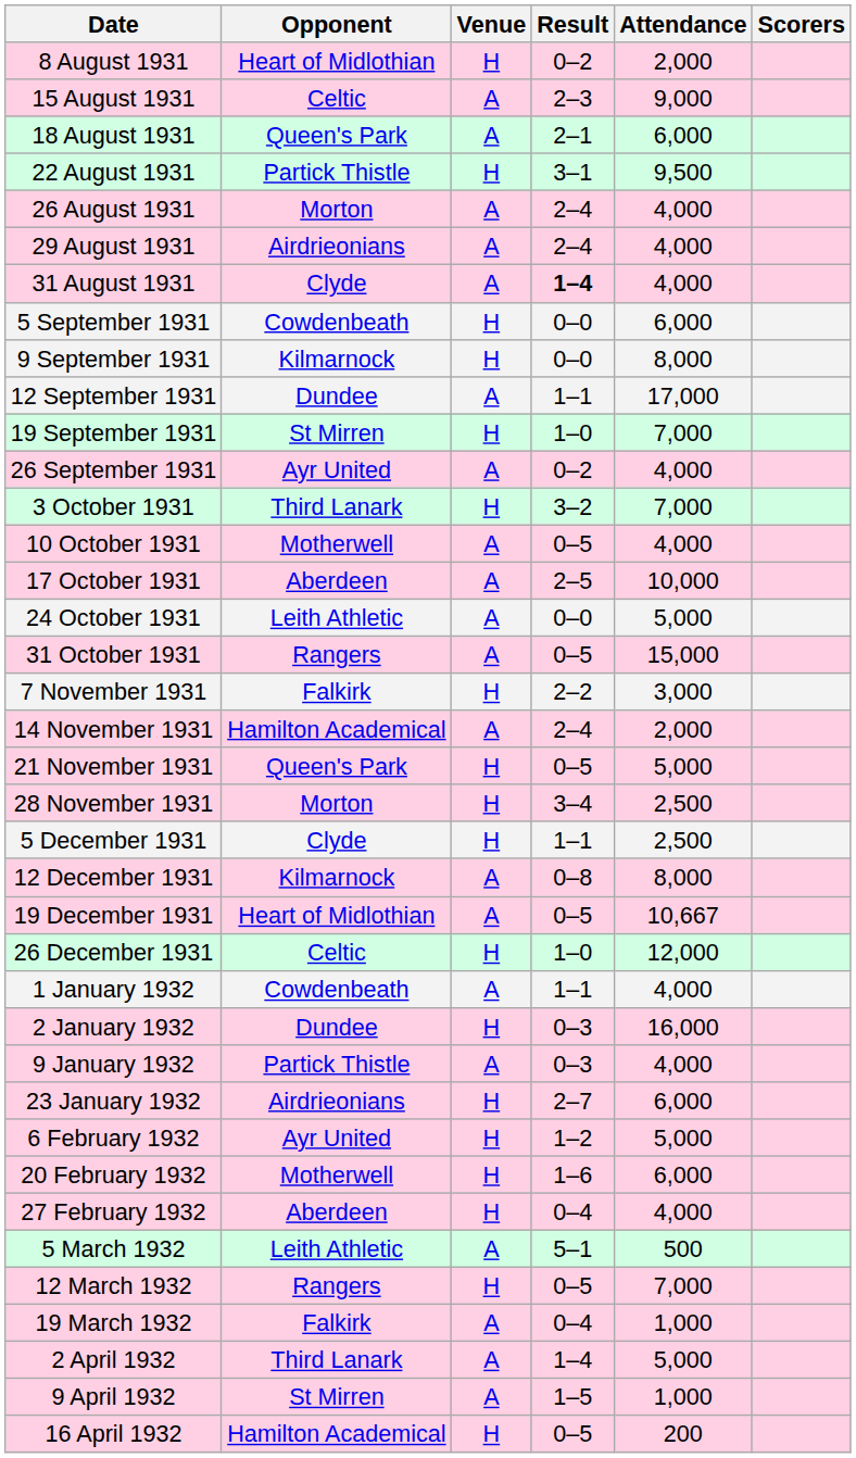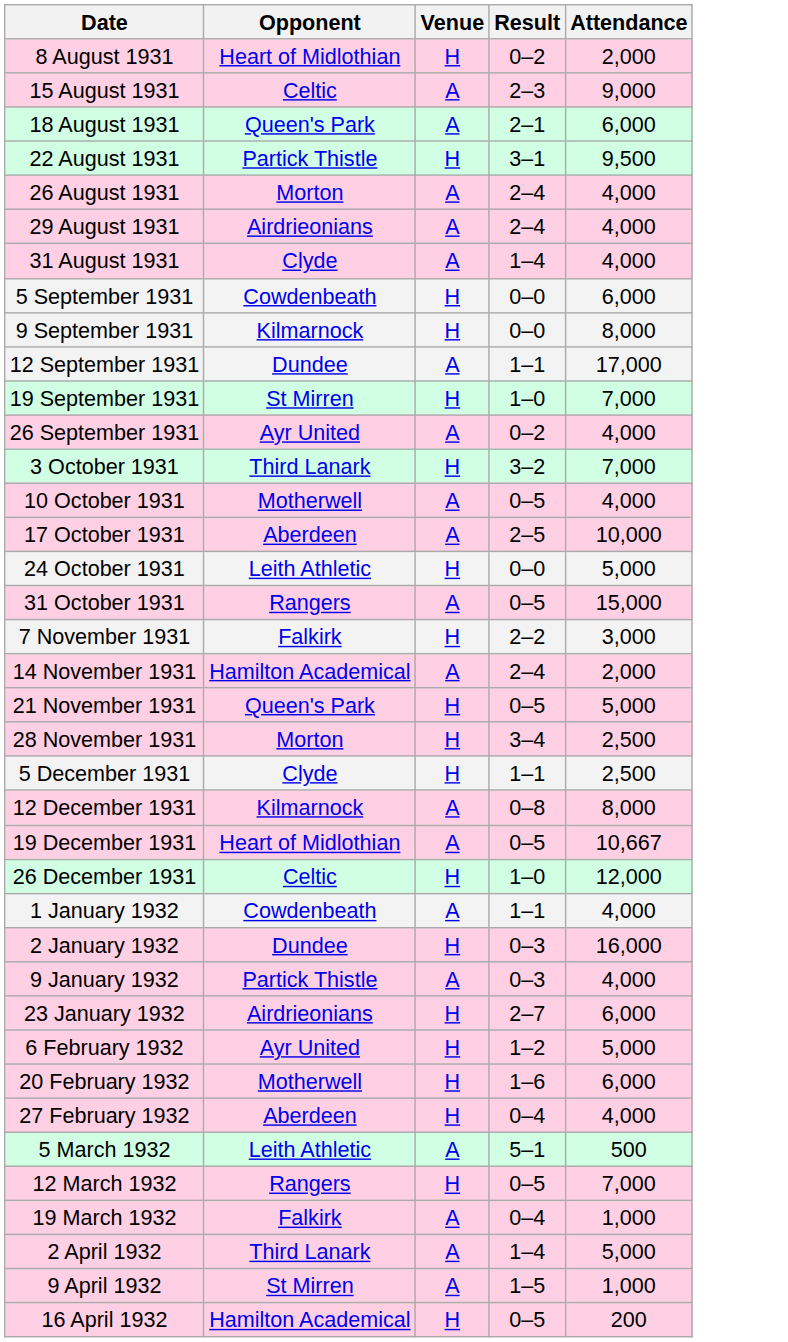 <table class="wikitable sortable" style="font-size:95%; text-align:center">
 <tr>
 <th>Date</th>
 <th>Opponent</th>
 <th>Venue</th>
 <th>Result</th>
 <th>Attendance</th>
-<th>Scorers</th>
 </tr>
 <tr bgcolor = "#ffd0e3">
 <td>8 August 1931</td>
 <td><a href='#'>Heart of Midlothian</a></td>
 <td><a href='#'>H</a></td>
 <td>0–2</td>
 <td>2,000</td>
-<td></td>
 </tr>
 <tr bgcolor = "#ffd0e3">
 <td>15 August 1931</td>
 <td><a href='#'>Celtic</a></td>
 <td><a href='#'>A</a></td>
 <td>2–3</td>
 <td>9,000</td>
-<td></td>
 </tr>
 <tr bgcolor = "#d0ffe3">
 <td>18 August 1931</td>
 <td><a href='#'>Queen's Park</a></td>
 <td><a href='#'>A</a></td>
 <td>2–1</td>
 <td>6,000</td>
-<td></td>
 </tr>
 <tr bgcolor = "#d0ffe3">
 <td>22 August 1931</td>
 <td><a href='#'>Partick Thistle</a></td>
 <td><a href='#'>H</a></td>
 <td>3–1</td>
 <td>9,500</td>
-<td></td>
 </tr>
 <tr bgcolor = "#ffd0e3">
 <td>26 August 1931</td>
 <td><a href='#'>Morton</a></td>
 <td><a href='#'>A</a></td>
 <td>2–4</td>
 <td>4,000</td>
-<td></td>
 </tr>
 <tr bgcolor = "#ffd0e3">
 <td>29 August 1931</td>
 <td><a href='#'>Airdrieonians</a></td>
 <td><a href='#'>A</a></td>
 <td>2–4</td>
 <td>4,000</td>
-<td></td>
 </tr>
 <tr bgcolor = "#ffd0e3">
 <td>31 August 1931</td>
 <td><a href='#'>Clyde</a></td>
 <td><a href='#'>A</a></td>
-<td><strong>1–4</strong></td>
+<td>1–4</td>
 <td>4,000</td>
-<td></td>
 </tr>
 <tr bgcolor = "#f3f3f3">
 <td>5 September 1931</td>
 <td><a href='#'>Cowdenbeath</a></td>
 <td><a href='#'>H</a></td>
 <td>0–0</td>
 <td>6,000</td>
-<td></td>
 </tr>
 <tr bgcolor = "#f3f3f3">
 <td>9 September 1931</td>
 <td><a href='#'>Kilmarnock</a></td>
 <td><a href='#'>H</a></td>
 <td>0–0</td>
 <td>8,000</td>
-<td></td>
 </tr>
 <tr bgcolor = "#f3f3f3">
 <td>12 September 1931</td>
 <td><a href='#'>Dundee</a></td>
 <td><a href='#'>A</a></td>
 <td>1–1</td>
 <td>17,000</td>
-<td></td>
 </tr>
 <tr bgcolor = "#d0ffe3">
 <td>19 September 1931</td>
 <td><a href='#'>St Mirren</a></td>
 <td><a href='#'>H</a></td>
 <td>1–0</td>
 <td>7,000</td>
-<td></td>
 </tr>
 <tr bgcolor = "#ffd0e3">
 <td>26 September 1931</td>
 <td><a href='#'>Ayr United</a></td>
 <td><a href='#'>A</a></td>
 <td>0–2</td>
 <td>4,000</td>
-<td></td>
 </tr>
 <tr bgcolor = "#d0ffe3">
 <td>3 October 1931</td>
 <td><a href='#'>Third Lanark</a></td>
 <td><a href='#'>H</a></td>
 <td>3–2</td>
 <td>7,000</td>
-<td></td>
 </tr>
 <tr bgcolor = "#ffd0e3">
 <td>10 October 1931</td>
 <td><a href='#'>Motherwell</a></td>
 <td><a href='#'>A</a></td>
 <td>0–5</td>
 <td>4,000</td>
-<td></td>
 </tr>
 <tr bgcolor = "#ffd0e3">
 <td>17 October 1931</td>
 <td><a href='#'>Aberdeen</a></td>
 <td><a href='#'>A</a></td>
 <td>2–5</td>
 <td>10,000</td>
-<td></td>
 </tr>
 <tr bgcolor = "#f3f3f3">
 <td>24 October 1931</td>
 <td><a href='#'>Leith Athletic</a></td>
-<td><a href='#'>A</a></td>
+<td><a href='#'>H</a></td>
 <td>0–0</td>
 <td>5,000</td>
-<td></td>
 </tr>
 <tr bgcolor = "#ffd0e3">
 <td>31 October 1931</td>
 <td><a href='#'>Rangers</a></td>
 <td><a href='#'>A</a></td>
 <td>0–5</td>
 <td>15,000</td>
-<td></td>
 </tr>
 <tr bgcolor = "#f3f3f3">
 <td>7 November 1931</td>
 <td><a href='#'>Falkirk</a></td>
 <td><a href='#'>H</a></td>
 <td>2–2</td>
 <td>3,000</td>
-<td></td>
 </tr>
 <tr bgcolor = "#ffd0e3">
 <td>14 November 1931</td>
 <td><a href='#'>Hamilton Academical</a></td>
 <td><a href='#'>A</a></td>
 <td>2–4</td>
 <td>2,000</td>
-<td></td>
 </tr>
 <tr bgcolor = "#ffd0e3">
 <td>21 November 1931</td>
 <td><a href='#'>Queen's Park</a></td>
 <td><a href='#'>H</a></td>
 <td>0–5</td>
 <td>5,000</td>
-<td></td>
 </tr>
 <tr bgcolor = "#ffd0e3">
 <td>28 November 1931</td>
 <td><a href='#'>Morton</a></td>
 <td><a href='#'>H</a></td>
 <td>3–4</td>
 <td>2,500</td>
-<td></td>
 </tr>
 <tr bgcolor = "#f3f3f3">
 <td>5 December 1931</td>
 <td><a href='#'>Clyde</a></td>
 <td><a href='#'>H</a></td>
 <td>1–1</td>
 <td>2,500</td>
-<td></td>
 </tr>
 <tr bgcolor = "#ffd0e3">
 <td>12 December 1931</td>
 <td><a href='#'>Kilmarnock</a></td>
 <td><a href='#'>A</a></td>
 <td>0–8</td>
 <td>8,000</td>
-<td></td>
 </tr>
 <tr bgcolor = "#ffd0e3">
 <td>19 December 1931</td>
 <td><a href='#'>Heart of Midlothian</a></td>
 <td><a href='#'>A</a></td>
 <td>0–5</td>
 <td>10,667</td>
-<td></td>
 </tr>
 <tr bgcolor = "#d0ffe3">
 <td>26 December 1931</td>
 <td><a href='#'>Celtic</a></td>
 <td><a href='#'>H</a></td>
 <td>1–0</td>
 <td>12,000</td>
-<td></td>
 </tr>
 <tr bgcolor = "#f3f3f3">
 <td>1 January 1932</td>
 <td><a href='#'>Cowdenbeath</a></td>
 <td><a href='#'>A</a></td>
 <td>1–1</td>
 <td>4,000</td>
-<td></td>
 </tr>
 <tr bgcolor = "#ffd0e3">
 <td>2 January 1932</td>
 <td><a href='#'>Dundee</a></td>
 <td><a href='#'>H</a></td>
 <td>0–3</td>
 <td>16,000</td>
-<td></td>
 </tr>
 <tr bgcolor = "#ffd0e3">
 <td>9 January 1932</td>
 <td><a href='#'>Partick Thistle</a></td>
 <td><a href='#'>A</a></td>
 <td>0–3</td>
 <td>4,000</td>
-<td></td>
 </tr>
 <tr bgcolor = "#ffd0e3">
 <td>23 January 1932</td>
 <td><a href='#'>Airdrieonians</a></td>
 <td><a href='#'>H</a></td>
 <td>2–7</td>
 <td>6,000</td>
-<td></td>
 </tr>
 <tr bgcolor = "#ffd0e3">
 <td>6 February 1932</td>
 <td><a href='#'>Ayr United</a></td>
 <td><a href='#'>H</a></td>
 <td>1–2</td>
 <td>5,000</td>
-<td></td>
 </tr>
 <tr bgcolor = "#ffd0e3">
 <td>20 February 1932</td>
 <td><a href='#'>Motherwell</a></td>
 <td><a href='#'>H</a></td>
 <td>1–6</td>
 <td>6,000</td>
-<td></td>
 </tr>
 <tr bgcolor = "#ffd0e3">
 <td>27 February 1932</td>
 <td><a href='#'>Aberdeen</a></td>
 <td><a href='#'>H</a></td>
 <td>0–4</td>
 <td>4,000</td>
-<td></td>
 </tr>
 <tr bgcolor = "#d0ffe3">
 <td>5 March 1932</td>
 <td><a href='#'>Leith Athletic</a></td>
 <td><a href='#'>A</a></td>
 <td>5–1</td>
 <td>500</td>
-<td></td>
 </tr>
 <tr bgcolor = "#ffd0e3">
 <td>12 March 1932</td>
 <td><a href='#'>Rangers</a></td>
 <td><a href='#'>H</a></td>
 <td>0–5</td>
 <td>7,000</td>
-<td></td>
 </tr>
 <tr bgcolor = "#ffd0e3">
 <td>19 March 1932</td>
 <td><a href='#'>Falkirk</a></td>
 <td><a href='#'>A</a></td>
 <td>0–4</td>
 <td>1,000</td>
-<td></td>
 </tr>
 <tr bgcolor = "#ffd0e3">
 <td>2 April 1932</td>
 <td><a href='#'>Third Lanark</a></td>
 <td><a href='#'>A</a></td>
 <td>1–4</td>
 <td>5,000</td>
-<td></td>
 </tr>
 <tr bgcolor = "#ffd0e3">
 <td>9 April 1932</td>
 <td><a href='#'>St Mirren</a></td>
 <td><a href='#'>A</a></td>
 <td>1–5</td>
 <td>1,000</td>
-<td></td>
 </tr>
 <tr bgcolor = "#ffd0e3">
 <td>16 April 1932</td>
 <td><a href='#'>Hamilton Academical</a></td>
 <td><a href='#'>H</a></td>
 <td>0–5</td>
 <td>200</td>
-<td></td>
 </tr>
 </table>
